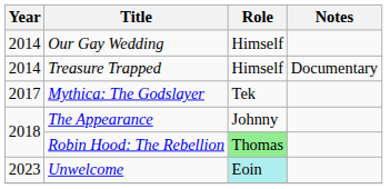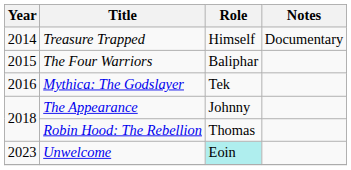 <table class="wikitable sortable">
 <tr>
 <th>Year</th>
 <th>Title</th>
 <th>Role</th>
 <th>Notes</th>
 </tr>
 <tr>
 <td>2014</td>
-<td><em>Our Gay Wedding</em></td>
-<td>Himself</td>
-<td></td>
-</tr>
-<tr>
-<td>2014</td>
 <td><em>Treasure Trapped</em></td>
 <td>Himself</td>
 <td>Documentary</td>
 </tr>
 <tr>
-<td>2017</td>
+<td>2015</td>
+<td><em>The Four Warriors</em></td>
+<td>Baliphar</td>
+<td></td>
+</tr>
+<tr>
+<td>2016</td>
 <td><em><a href='#'>Mythica: The Godslayer</a></em></td>
 <td>Tek</td>
 <td></td>
 </tr>
 <tr>
 <td rowspan="2">2018</td>
 <td><em><a href='#'>The Appearance</a></em></td>
 <td>Johnny</td>
 <td></td>
 </tr>
 <tr>
 <td><em><a href='#'>Robin Hood: The Rebellion</a></em></td>
-<td style="background: lightgreen;">Thomas</td>
+<td>Thomas</td>
 <td></td>
 </tr>
 <tr>
 <td>2023</td>
 <td><em><a href='#'>Unwelcome</a></em></td>
 <td style="background: paleturquoise;">Eoin</td>
 <td></td>
 </tr>
 <tr>
 </tr>
 </table>
